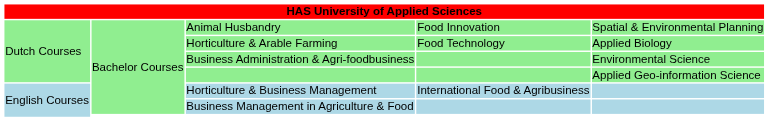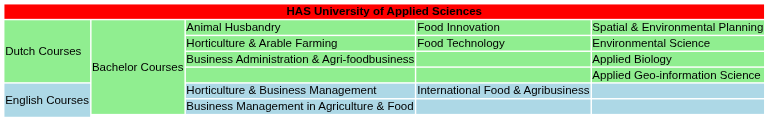 <table>
 <tr>
 <td colspan="5" style="background:red" align="center"><strong>HAS University of Applied Sciences</strong></td>
 </tr>
 <tr bgcolor="lightgreen">
 <td rowspan="4">Dutch Courses</td>
 <td rowspan="6">Bachelor Courses</td>
 <td>Animal Husbandry</td>
 <td>Food Innovation</td>
 <td>Spatial & Environmental Planning</td>
 </tr>
 <tr bgcolor="lightgreen">
 <td>Horticulture & Arable Farming</td>
 <td>Food Technology</td>
-<td>Applied Biology</td>
+<td>Environmental Science</td>
 </tr>
 <tr bgcolor="lightgreen">
 <td>Business Administration & Agri-foodbusiness</td>
 <td></td>
-<td>Environmental Science</td>
+<td>Applied Biology</td>
 </tr>
 <tr bgcolor="lightgreen">
 <td></td>
 <td></td>
 <td>Applied Geo-information Science</td>
 </tr>
 <tr bgcolor="lightblue">
 <td rowspan="5">English Courses</td>
 <td>Horticulture & Business Management</td>
 <td>International Food & Agribusiness</td>
 <td></td>
 </tr>
 <tr bgcolor="lightblue">
 <td>Business Management in Agriculture & Food</td>
 <td></td>
 <td></td>
 </tr>
 <tr bgcolor="lightblue">
 </tr>
 <tr bgcolor="purple">
 </tr>
 </table>
